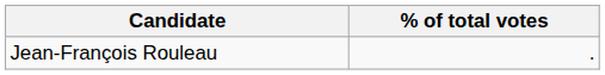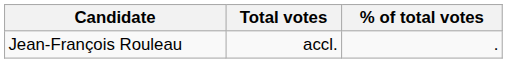 <table style="width:475px;" class="wikitable">
 <tr bgcolor="#EEEEEE">
 <th align="left">Candidate</th>
+<th align="right">Total votes</th>
 <th align="right">% of total votes</th>
 </tr>
 <tr>
 <td align="left">Jean-François Rouleau</td>
+<td align="right">accl.</td>
 <td align="right">.</td>
 </tr>
 </table>
